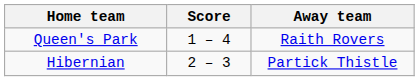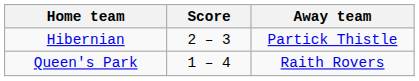 <table class="wikitable" style="text-align: center">
 <tr>
 <th width=140>Home team</th>
 <th width=70>Score</th>
 <th width=140>Away team</th>
 </tr>
 <tr>
+<td><a href='#'>Hibernian</a></td>
+<td>2 – 3</td>
+<td><a href='#'>Partick Thistle</a></td>
+</tr>
+<tr>
 <td><a href='#'>Queen's Park</a></td>
 <td>1 – 4</td>
 <td><a href='#'>Raith Rovers</a></td>
 </tr>
-<tr>
-<td><a href='#'>Hibernian</a></td>
-<td>2 – 3</td>
-<td><a href='#'>Partick Thistle</a></td>
-</tr>
 </table>
